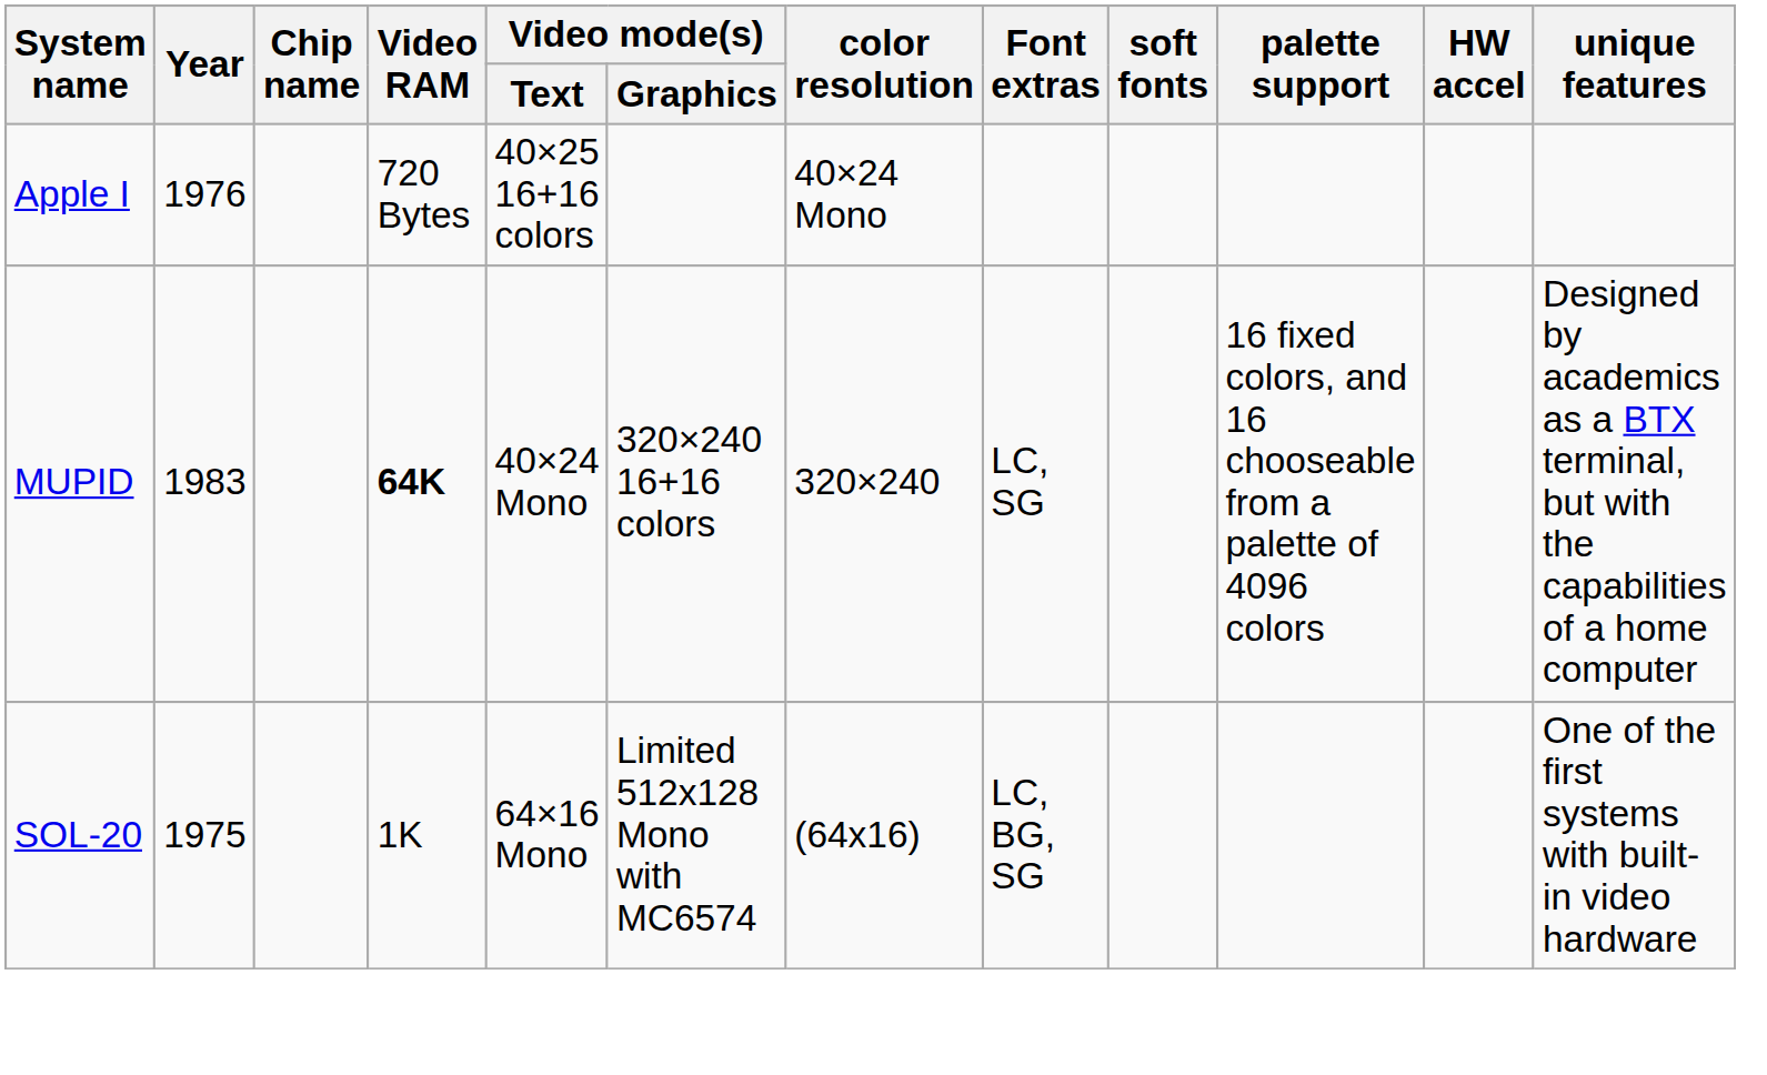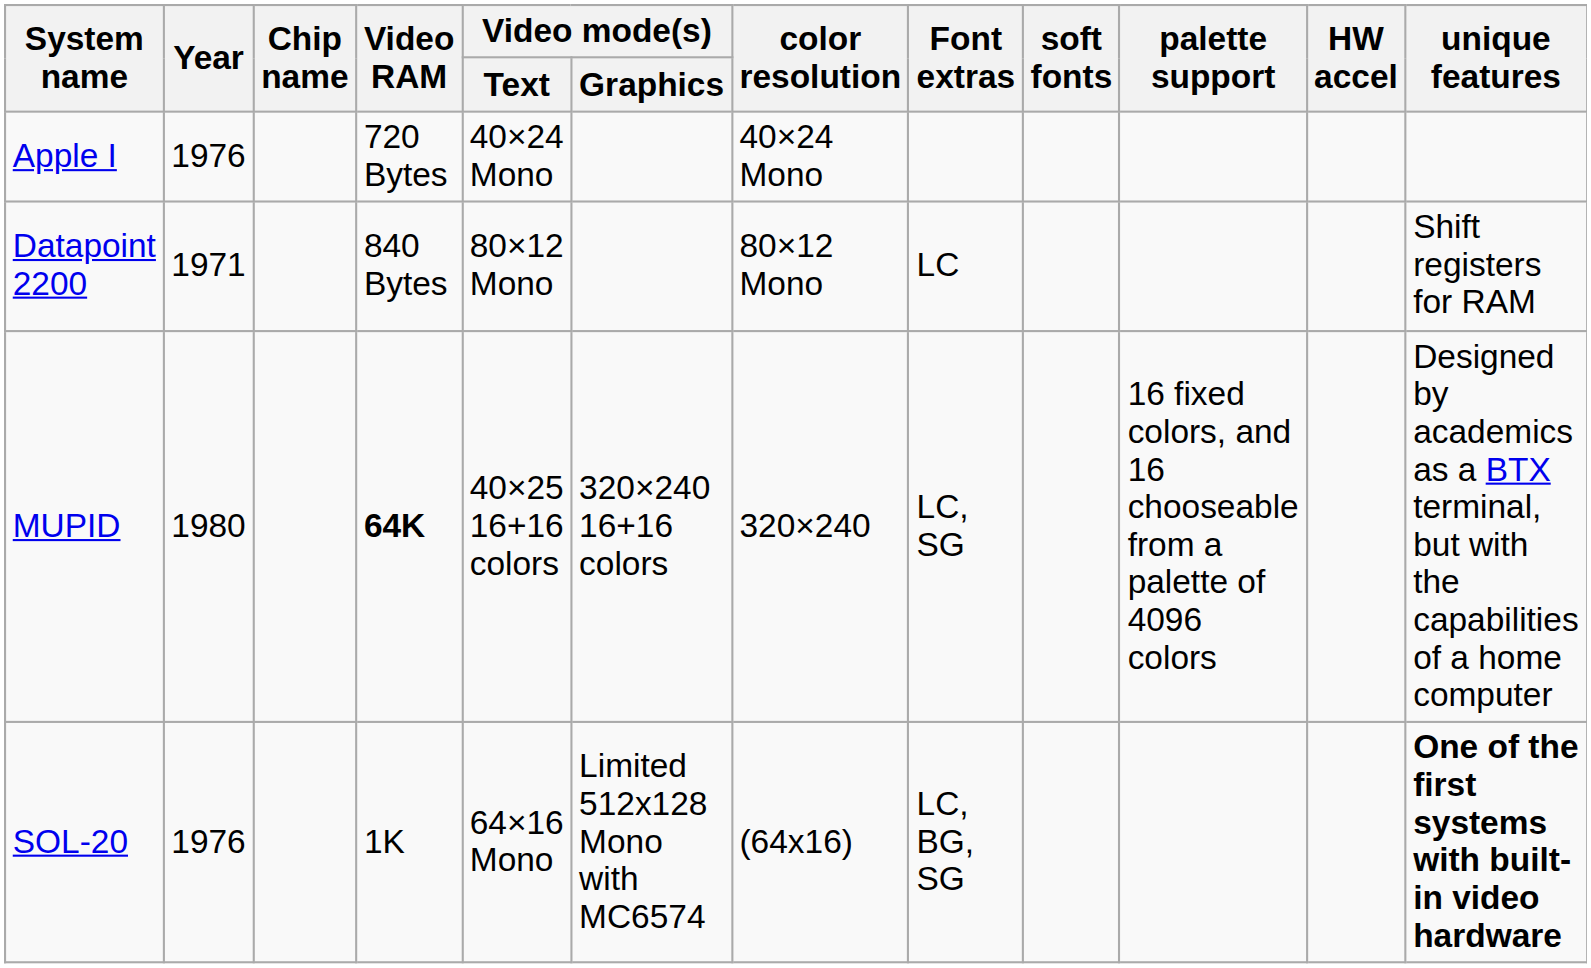 <table class="wikitable">
 <tr>
 <th rowspan="2">System name</th>
 <th rowspan="2">Year</th>
 <th rowspan="2">Chip name</th>
 <th rowspan="2">Video RAM</th>
 <th colspan="2">Video mode(s)</th>
 <th rowspan="2">color resolution</th>
 <th rowspan="2">Font extras</th>
 <th rowspan="2">soft fonts</th>
 <th rowspan="2">palette support</th>
 <th rowspan="2">HW accel</th>
 <th rowspan="2">unique features</th>
 </tr>
 <tr>
 <th>Text</th>
 <th>Graphics</th>
 </tr>
 <tr>
 <td><a href='#'>Apple I</a></td>
 <td>1976</td>
 <td></td>
 <td>720 Bytes</td>
-<td>40×25 16+16 colors</td>
+<td>40×24 Mono</td>
 <td></td>
 <td>40×24 Mono</td>
 <td></td>
 <td></td>
 <td></td>
 <td></td>
 <td></td>
 </tr>
 <tr>
+<td><a href='#'>Datapoint 2200</a></td>
+<td>1971</td>
+<td></td>
+<td>840 Bytes</td>
+<td>80×12 Mono</td>
+<td></td>
+<td>80×12 Mono</td>
+<td>LC</td>
+<td></td>
+<td></td>
+<td></td>
+<td>Shift registers for RAM</td>
+</tr>
+<tr>
 <td><a href='#'>MUPID</a></td>
-<td>1983</td>
+<td>1980</td>
 <td></td>
 <td><strong>64K</strong></td>
-<td>40×24 Mono</td>
+<td>40×25 16+16 colors</td>
 <td>320×240 16+16 colors</td>
 <td>320×240</td>
 <td>LC, SG</td>
 <td></td>
 <td>16 fixed colors, and 16 chooseable from a palette of 4096 colors</td>
 <td></td>
 <td>Designed by academics as a <a href='#'>BTX</a> terminal, but with the capabilities of a home computer</td>
 </tr>
 <tr>
 <td><a href='#'>SOL-20</a></td>
-<td>1975</td>
+<td>1976</td>
 <td></td>
 <td>1K</td>
 <td>64×16 Mono</td>
 <td>Limited 512x128 Mono with MC6574</td>
 <td>(64x16)</td>
 <td>LC, BG, SG</td>
 <td></td>
 <td></td>
 <td></td>
-<td>One of the first systems with built-in video hardware</td>
+<td><strong>One of the first systems with built-in video hardware</strong></td>
 </tr>
 </table>
